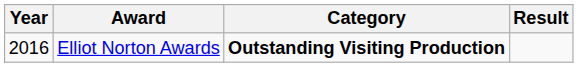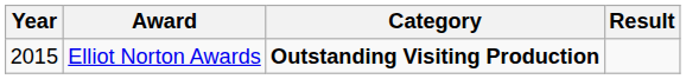 <table class="wikitable">
 <tr>
 <th>Year</th>
 <th>Award</th>
 <th>Category</th>
 <th>Result</th>
 </tr>
 <tr>
-<td>2016</td>
+<td>2015</td>
 <td><a href='#'>Elliot Norton Awards</a></td>
 <td><strong>Outstanding Visiting Production</strong></td>
 <td></td>
 </tr>
 </table>
